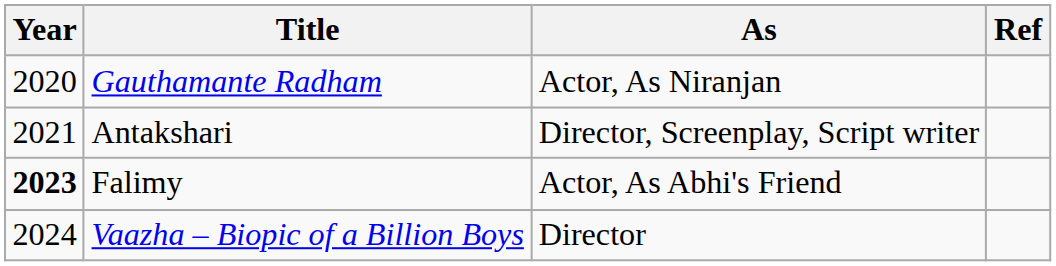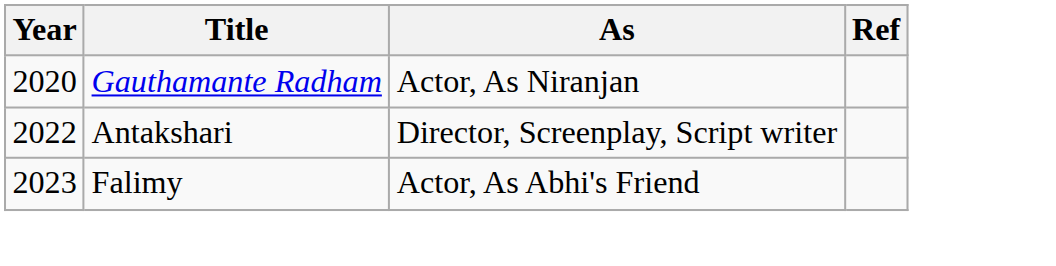 <table class="wikitable">
 <tr>
 <th>Year</th>
 <th>Title</th>
 <th>As</th>
 <th>Ref</th>
 </tr>
 <tr>
 <td>2020</td>
 <td><em><a href='#'>Gauthamante Radham</a></em></td>
 <td>Actor, As Niranjan</td>
 <td></td>
 </tr>
 <tr>
-<td>2021</td>
+<td>2022</td>
 <td>Antakshari</td>
 <td>Director, Screenplay, Script writer</td>
 <td></td>
 </tr>
 <tr>
-<td><strong>2023</strong></td>
+<td>2023</td>
 <td>Falimy</td>
 <td>Actor, As Abhi's Friend</td>
 <td></td>
 </tr>
-<tr>
-<td>2024</td>
-<td><em><a href='#'>Vaazha – Biopic of a Billion Boys</a></em></td>
-<td>Director</td>
-<td></td>
-</tr>
 </table>
